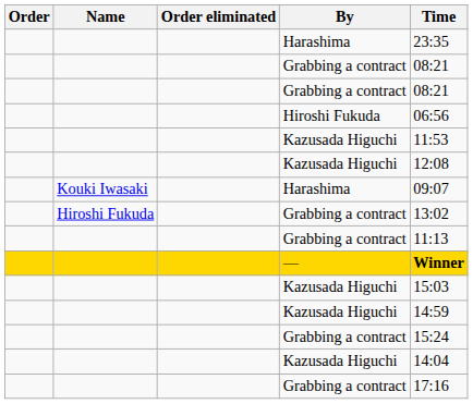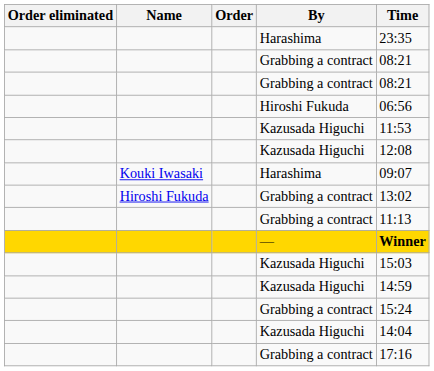 <table class="wikitable sortable">
 <tr>
+<th>Order eliminated</th>
+<th>Name</th>
 <th>Order</th>
-<th>Name</th>
-<th>Order eliminated</th>
 <th>By</th>
 <th>Time</th>
 </tr>
 <tr>
 <td></td>
 <td></td>
 <td></td>
 <td>Harashima</td>
 <td>23:35</td>
 </tr>
 <tr>
 <td></td>
 <td></td>
 <td></td>
 <td>Grabbing a contract</td>
 <td>08:21</td>
 </tr>
 <tr>
 <td></td>
 <td></td>
 <td></td>
 <td>Grabbing a contract</td>
 <td>08:21</td>
 </tr>
 <tr>
 <td></td>
 <td></td>
 <td></td>
 <td>Hiroshi Fukuda</td>
 <td>06:56</td>
 </tr>
 <tr>
 <td></td>
 <td></td>
 <td></td>
 <td>Kazusada Higuchi</td>
 <td>11:53</td>
 </tr>
 <tr>
 <td></td>
 <td></td>
 <td></td>
 <td>Kazusada Higuchi</td>
 <td>12:08</td>
 </tr>
 <tr>
 <td></td>
 <td><a href='#'>Kouki Iwasaki</a></td>
 <td></td>
 <td>Harashima</td>
 <td>09:07</td>
 </tr>
 <tr>
 <td></td>
 <td><a href='#'>Hiroshi Fukuda</a></td>
 <td></td>
 <td>Grabbing a contract</td>
 <td>13:02</td>
 </tr>
 <tr>
 <td></td>
 <td></td>
 <td></td>
 <td>Grabbing a contract</td>
 <td>11:13</td>
 </tr>
 <tr style="background:gold">
+<td></td>
 <td><strong></strong></td>
 <td><strong></strong></td>
-<td></td>
 <td>—</td>
 <td><strong>Winner</strong></td>
 </tr>
 <tr>
 <td></td>
 <td></td>
 <td></td>
 <td>Kazusada Higuchi</td>
 <td>15:03</td>
 </tr>
 <tr>
 <td></td>
 <td></td>
 <td></td>
 <td>Kazusada Higuchi</td>
 <td>14:59</td>
 </tr>
 <tr>
 <td></td>
 <td></td>
 <td></td>
 <td>Grabbing a contract</td>
 <td>15:24</td>
 </tr>
 <tr>
 <td></td>
 <td></td>
 <td></td>
 <td>Kazusada Higuchi</td>
 <td>14:04</td>
 </tr>
 <tr>
 <td></td>
 <td></td>
 <td></td>
 <td>Grabbing a contract</td>
 <td>17:16</td>
 </tr>
 </table>
